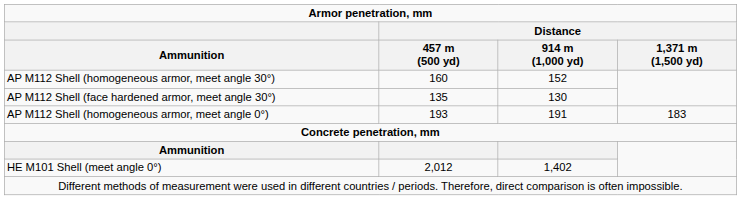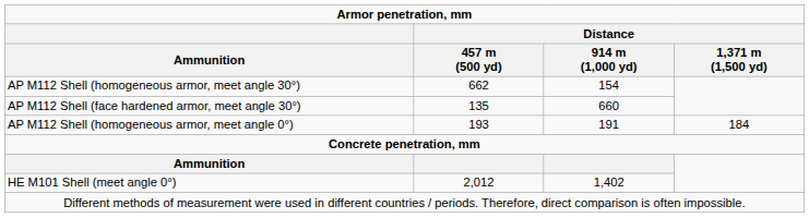 <table class="wikitable">
 <tr style="vertical-align:top; text-align:center;">
 <td colspan="4"><strong>Armor penetration, mm</strong></td>
 </tr>
 <tr style="vertical-align:top; text-align:center;">
 <th></th>
 <th colspan="4">Distance</th>
 </tr>
 <tr>
 <th width="44%">Ammunition</th>
 <th width="14%">457 m<br> (500 yd)</th>
 <th width="14%">914 m <br>(1,000 yd)</th>
 <th width="14%">1,371 m<br>(1,500 yd)</th>
 </tr>
 <tr style="vertical-align:top; text-align:center;">
 <td style="text-align:left">AP M112 Shell (homogeneous armor, meet angle 30°)</td>
-<td>160</td>
-<td>152</td>
+<td>662</td>
+<td>154</td>
 </tr>
 <tr style="vertical-align:top; text-align:center;">
 <td style="text-align:left">AP M112 Shell (face hardened armor, meet angle 30°)</td>
 <td>135</td>
-<td>130</td>
+<td>660</td>
 </tr>
 <tr style="vertical-align:top; text-align:center;">
 <td style="text-align:left">AP M112 Shell (homogeneous armor, meet angle 0°)</td>
 <td>193</td>
 <td>191</td>
-<td>183</td>
+<td>184</td>
 </tr>
 <tr style="vertical-align:top; text-align:center;">
 <td colspan="5"><strong>Concrete penetration, mm</strong></td>
 </tr>
 <tr style="vertical-align:top; text-align:center;">
 <th width="44%">Ammunition</th>
 <th width="14%"></th>
 <th width="14%"></th>
 </tr>
 <tr style="vertical-align:top; text-align:center;">
 <td style="text-align:left">HE M101 Shell (meet angle 0°)</td>
 <td>2,012</td>
 <td>1,402</td>
 </tr>
 <tr style="vertical-align:top; text-align:center;">
 <td colspan="4">Different methods of measurement were used in different countries / periods. Therefore, direct comparison is often impossible.</td>
 </tr>
 </table>
